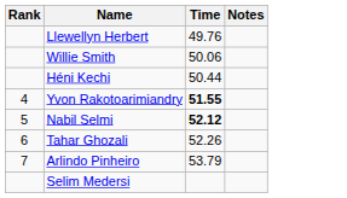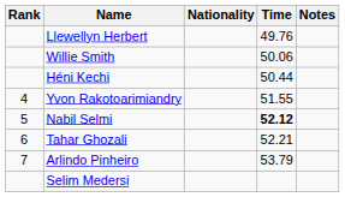 <table class="wikitable sortable" style="text-align:center">
 <tr>
 <th>Rank</th>
 <th>Name</th>
+<th>Nationality</th>
 <th>Time</th>
 <th>Notes</th>
 </tr>
 <tr>
 <td></td>
 <td align=left><a href='#'>Llewellyn Herbert</a></td>
+<td align=left></td>
 <td>49.76</td>
 <td></td>
 </tr>
 <tr>
 <td></td>
 <td align=left><a href='#'>Willie Smith</a></td>
+<td align=left></td>
 <td>50.06</td>
 <td></td>
 </tr>
 <tr>
 <td></td>
 <td align=left><a href='#'>Héni Kechi</a></td>
+<td align=left></td>
 <td>50.44</td>
 <td></td>
 </tr>
 <tr>
 <td>4</td>
 <td align=left><a href='#'>Yvon Rakotoarimiandry</a></td>
-<td><strong>51.55</strong></td>
+<td align=left></td>
+<td>51.55</td>
 <td></td>
 </tr>
 <tr>
 <td>5</td>
 <td align=left><a href='#'>Nabil Selmi</a></td>
+<td align=left></td>
 <td><strong>52.12</strong></td>
 <td></td>
 </tr>
 <tr>
 <td>6</td>
 <td align=left><a href='#'>Tahar Ghozali</a></td>
-<td>52.26</td>
+<td align=left></td>
+<td>52.21</td>
 <td></td>
 </tr>
 <tr>
 <td>7</td>
 <td align=left><a href='#'>Arlindo Pinheiro</a></td>
+<td align=left></td>
 <td>53.79</td>
 <td></td>
 </tr>
 <tr>
 <td></td>
 <td align=left><a href='#'>Selim Medersi</a></td>
+<td align=left></td>
 <td></td>
 <td></td>
 </tr>
 </table>
